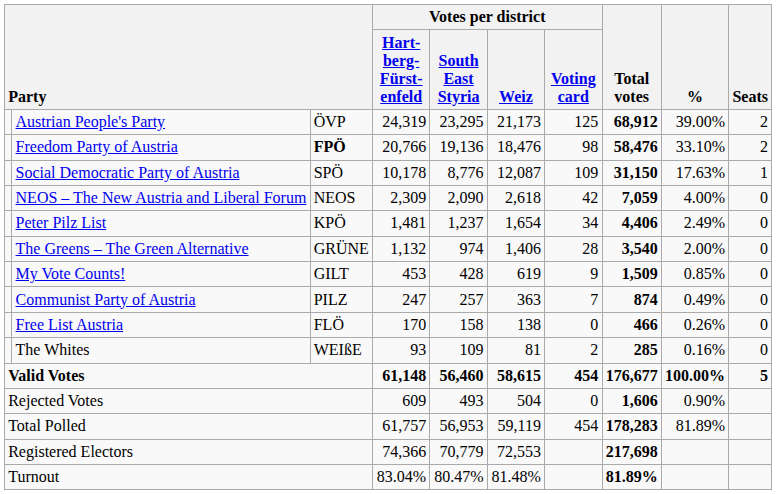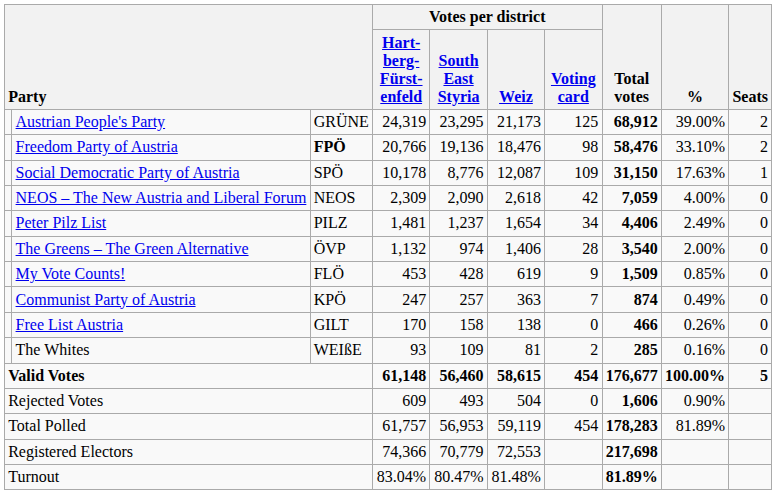 <table class="wikitable" border="1" style="text-align:right;">
 <tr>
 <th style="text-align:left;" valign=bottom rowspan=2 colspan=3>Party</th>
 <th colspan=4>Votes per district</th>
 <th align=center valign=bottom rowspan=2 width="50">Total<br>votes</th>
 <th align=center valign=bottom rowspan=2 width="50">%</th>
 <th align=center valign=bottom rowspan=2>Seats</th>
 </tr>
 <tr>
 <th align=center valign=bottom width="50"><a href='#'>Hart-<br>berg-<br>Fürst-<br>enfeld</a></th>
 <th align=center valign=bottom width="50"><a href='#'>South<br>East<br>Styria</a></th>
 <th align=center valign=bottom width="50"><a href='#'>Weiz</a></th>
 <th align=center valign=bottom width="50"><a href='#'>Voting<br>card</a></th>
 </tr>
 <tr>
 <td></td>
 <td align=left><a href='#'>Austrian People's Party</a></td>
-<td align=left>ÖVP</td>
+<td align=left>GRÜNE</td>
 <td>24,319</td>
 <td>23,295</td>
 <td>21,173</td>
 <td>125</td>
 <td><strong>68,912</strong></td>
 <td>39.00%</td>
 <td>2</td>
 </tr>
 <tr>
 <td></td>
 <td align=left><a href='#'>Freedom Party of Austria</a></td>
 <td align=left><strong>FPÖ</strong></td>
 <td>20,766</td>
 <td>19,136</td>
 <td>18,476</td>
 <td>98</td>
 <td><strong>58,476</strong></td>
 <td>33.10%</td>
 <td>2</td>
 </tr>
 <tr>
 <td></td>
 <td align=left><a href='#'>Social Democratic Party of Austria</a></td>
 <td align=left>SPÖ</td>
 <td>10,178</td>
 <td>8,776</td>
 <td>12,087</td>
 <td>109</td>
 <td><strong>31,150</strong></td>
 <td>17.63%</td>
 <td>1</td>
 </tr>
 <tr>
 <td></td>
 <td align=left style="white-space: nowrap;"><a href='#'>NEOS – The New Austria and Liberal Forum</a></td>
 <td align=left>NEOS</td>
 <td>2,309</td>
 <td>2,090</td>
 <td>2,618</td>
 <td>42</td>
 <td><strong>7,059</strong></td>
 <td>4.00%</td>
 <td>0</td>
 </tr>
 <tr>
 <td></td>
 <td align=left><a href='#'>Peter Pilz List</a></td>
-<td align=left>KPÖ</td>
+<td align=left>PILZ</td>
 <td>1,481</td>
 <td>1,237</td>
 <td>1,654</td>
 <td>34</td>
 <td><strong>4,406</strong></td>
 <td>2.49%</td>
 <td>0</td>
 </tr>
 <tr>
 <td></td>
 <td align=left><a href='#'>The Greens – The Green Alternative</a></td>
-<td align=left>GRÜNE</td>
+<td align=left>ÖVP</td>
 <td>1,132</td>
 <td>974</td>
 <td>1,406</td>
 <td>28</td>
 <td><strong>3,540</strong></td>
 <td>2.00%</td>
 <td>0</td>
 </tr>
 <tr>
 <td></td>
 <td align=left><a href='#'>My Vote Counts!</a></td>
-<td align=left>GILT</td>
+<td align=left>FLÖ</td>
 <td>453</td>
 <td>428</td>
 <td>619</td>
 <td>9</td>
 <td><strong>1,509</strong></td>
 <td>0.85%</td>
 <td>0</td>
 </tr>
 <tr>
 <td></td>
 <td align=left><a href='#'>Communist Party of Austria</a></td>
-<td align=left>PILZ</td>
+<td align=left>KPÖ</td>
 <td>247</td>
 <td>257</td>
 <td>363</td>
 <td>7</td>
 <td><strong>874</strong></td>
 <td>0.49%</td>
 <td>0</td>
 </tr>
 <tr>
 <td></td>
 <td align=left><a href='#'>Free List Austria</a></td>
-<td align=left>FLÖ</td>
+<td align=left>GILT</td>
 <td>170</td>
 <td>158</td>
 <td>138</td>
 <td>0</td>
 <td><strong>466</strong></td>
 <td>0.26%</td>
 <td>0</td>
 </tr>
 <tr>
 <td></td>
 <td align=left>The Whites</td>
 <td align=left>WEIßE</td>
 <td>93</td>
 <td>109</td>
 <td>81</td>
 <td>2</td>
 <td><strong>285</strong></td>
 <td>0.16%</td>
 <td>0</td>
 </tr>
 <tr style="font-weight:bold">
 <td align=left colspan=3>Valid Votes</td>
 <td>61,148</td>
 <td>56,460</td>
 <td>58,615</td>
 <td>454</td>
 <td>176,677</td>
 <td>100.00%</td>
 <td>5</td>
 </tr>
 <tr>
 <td align=left colspan=3>Rejected Votes</td>
 <td>609</td>
 <td>493</td>
 <td>504</td>
 <td>0</td>
 <td><strong>1,606</strong></td>
 <td>0.90%</td>
 <td></td>
 </tr>
 <tr>
 <td align=left colspan=3>Total Polled</td>
 <td>61,757</td>
 <td>56,953</td>
 <td>59,119</td>
 <td>454</td>
 <td><strong>178,283</strong></td>
 <td>81.89%</td>
 <td></td>
 </tr>
 <tr>
 <td align=left colspan=3>Registered Electors</td>
 <td>74,366</td>
 <td>70,779</td>
 <td>72,553</td>
 <td></td>
 <td><strong>217,698</strong></td>
 <td></td>
 <td></td>
 </tr>
 <tr>
 <td align=left colspan=3>Turnout</td>
 <td>83.04%</td>
 <td>80.47%</td>
 <td>81.48%</td>
 <td></td>
 <td><strong>81.89%</strong></td>
 <td></td>
 <td></td>
 </tr>
 </table>
